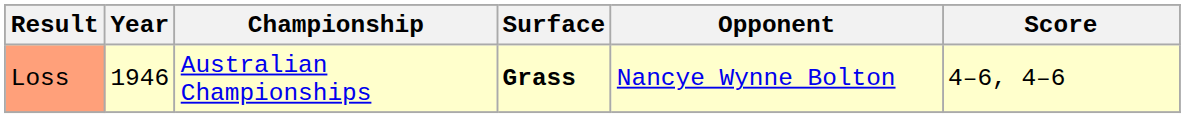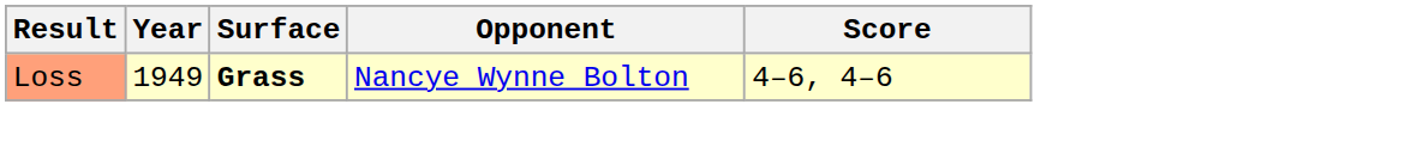 <table class="sortable wikitable">
 <tr>
 <th style="width:40px">Result</th>
 <th style="width:30px">Year</th>
-<th style="width:165px">Championship</th>
 <th style="width:50px">Surface</th>
 <th style="width:170px">Opponent</th>
 <th style="width:120px" class="unsortable">Score</th>
 </tr>
 <tr style="background:#ffc;">
 <td style="background:#ffa07a;">Loss</td>
-<td>1946</td>
-<td><a href='#'>Australian Championships</a></td>
+<td>1949</td>
 <td><strong>Grass</strong></td>
 <td> <a href='#'>Nancye Wynne Bolton</a></td>
 <td>4–6, 4–6</td>
 </tr>
 </table>
